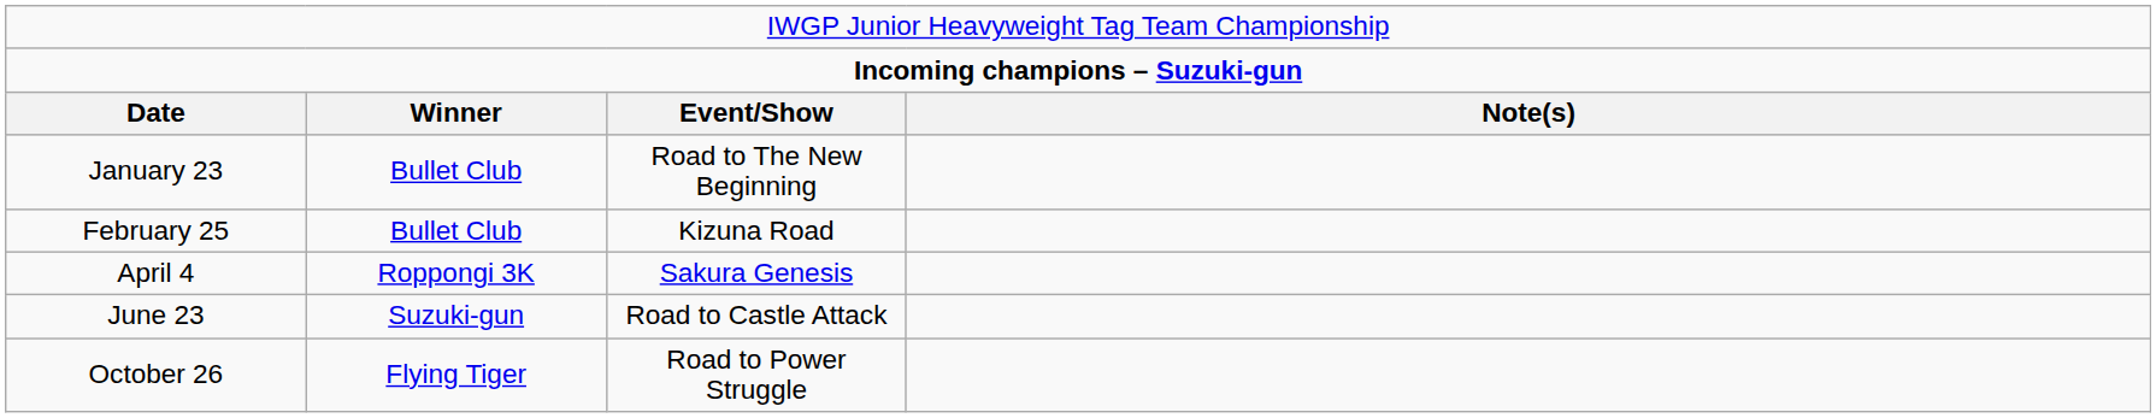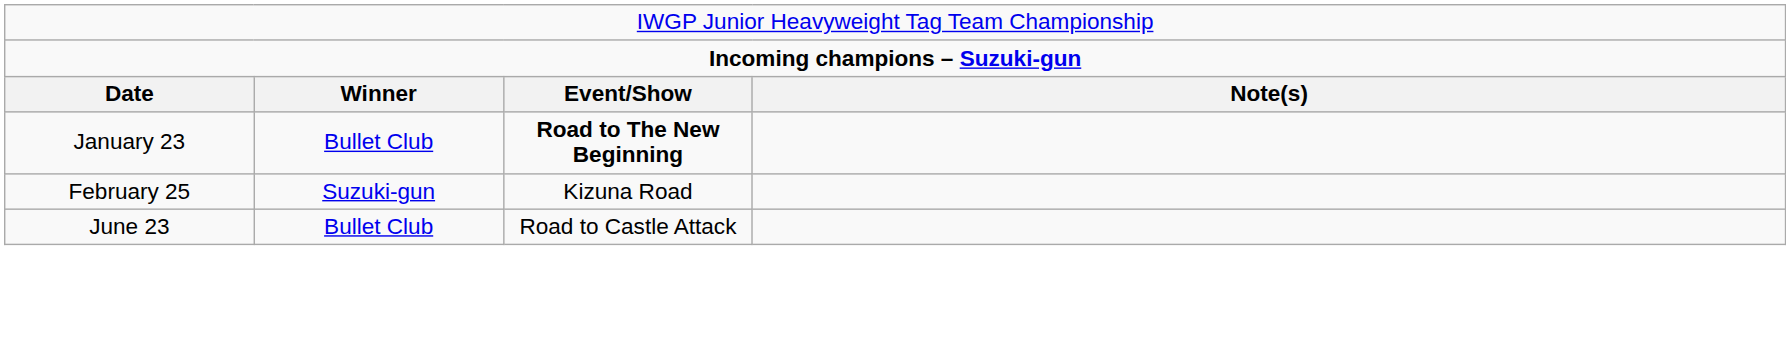 <table class="wikitable" style="text-align:center; width:100%;">
 <tr>
 <td colspan="4" style="text-align: center;"><a href='#'>IWGP Junior Heavyweight Tag Team Championship</a></td>
 </tr>
 <tr>
 <td colspan="4" style="text-align: center;"><strong>Incoming champions – <a href='#'>Suzuki-gun</a> </strong></td>
 </tr>
 <tr>
 <th width=14%>Date</th>
 <th width=14%>Winner</th>
 <th width=14%>Event/Show</th>
 <th width=58%>Note(s)</th>
 </tr>
 <tr>
 <td>January 23</td>
 <td><a href='#'>Bullet Club</a><br></td>
-<td>Road to The New Beginning</td>
+<td><strong>Road to The New Beginning</strong></td>
 <td></td>
 </tr>
 <tr>
 <td>February 25</td>
-<td><a href='#'>Bullet Club</a><br></td>
+<td><a href='#'>Suzuki-gun</a><br></td>
 <td>Kizuna Road</td>
 <td></td>
 </tr>
 <tr>
-<td>April 4</td>
-<td><a href='#'>Roppongi 3K</a><br></td>
-<td><a href='#'>Sakura Genesis</a></td>
-<td></td>
-</tr>
-<tr>
 <td>June 23</td>
-<td><a href='#'>Suzuki-gun</a><br></td>
+<td><a href='#'>Bullet Club</a><br></td>
 <td>Road to Castle Attack</td>
 <td></td>
 </tr>
-<tr>
-<td>October 26</td>
-<td><a href='#'>Flying Tiger</a><br></td>
-<td>Road to Power Struggle<br></td>
-<td></td>
-</tr>
 </table>
